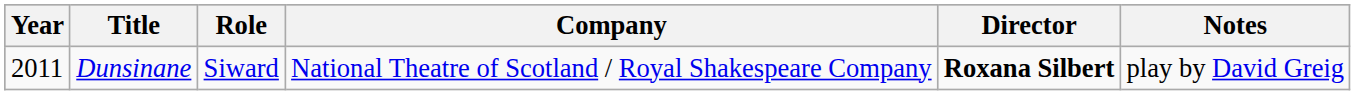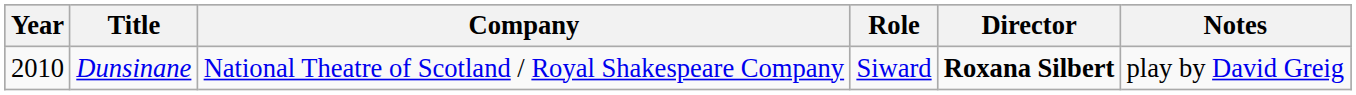 <table class="wikitable">
 <tr>
 <th>Year</th>
 <th>Title</th>
+<th>Company</th>
 <th>Role</th>
-<th>Company</th>
 <th>Director</th>
 <th>Notes</th>
 </tr>
 <tr>
-<td>2011</td>
+<td>2010</td>
 <td><em><a href='#'>Dunsinane</a></em></td>
+<td><a href='#'>National Theatre of Scotland</a> / <a href='#'>Royal Shakespeare Company</a></td>
 <td><a href='#'>Siward</a></td>
-<td><a href='#'>National Theatre of Scotland</a> / <a href='#'>Royal Shakespeare Company</a></td>
 <td><strong>Roxana Silbert</strong></td>
 <td>play by <a href='#'>David Greig</a></td>
 </tr>
 </table>
